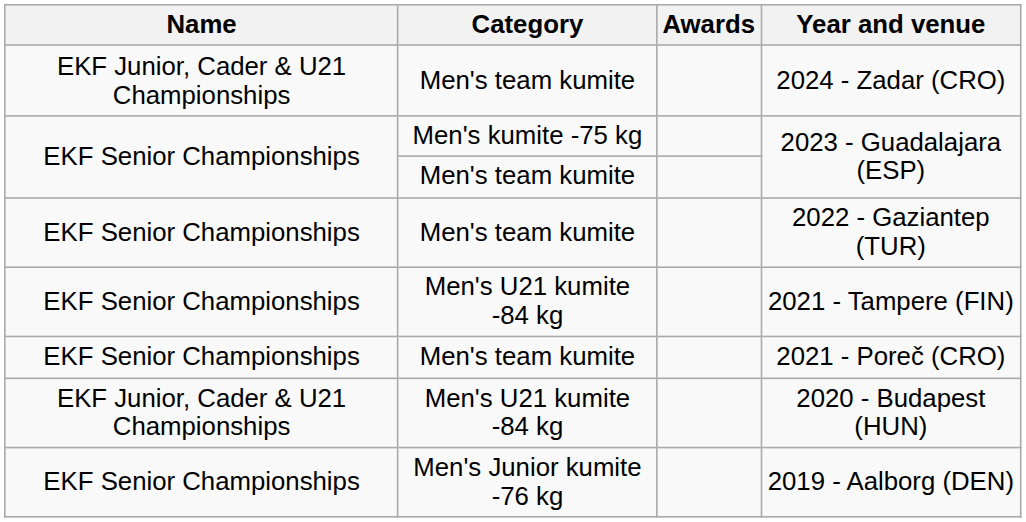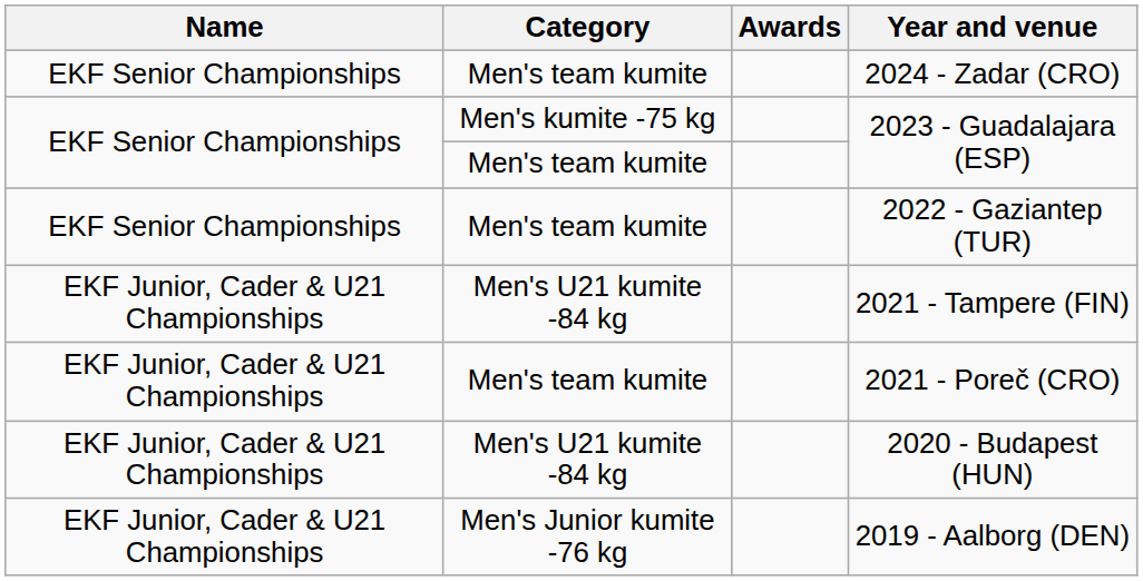 <table class="wikitable sortable" width=50% style="font-size:100%; text-align:center;">
 <tr>
 <th>Name</th>
 <th>Category</th>
 <th>Awards</th>
 <th>Year and venue</th>
 </tr>
 <tr>
-<td>EKF Junior, Cader & U21 Championships</td>
+<td>EKF Senior Championships</td>
 <td>Men's team kumite</td>
 <td></td>
 <td>2024 - Zadar (CRO)</td>
 </tr>
 <tr>
 <td rowspan="2">EKF Senior Championships</td>
 <td>Men's kumite -75 kg</td>
 <td></td>
 <td rowspan="2">2023 - Guadalajara (ESP)</td>
 </tr>
 <tr>
 <td>Men's team kumite</td>
 <td></td>
 </tr>
 <tr>
 <td>EKF Senior Championships</td>
 <td>Men's team kumite</td>
 <td></td>
 <td>2022 - Gaziantep (TUR)</td>
 </tr>
 <tr>
-<td>EKF Senior Championships</td>
+<td>EKF Junior, Cader & U21 Championships</td>
 <td>Men's U21 kumite -84 kg</td>
 <td></td>
 <td>2021 - Tampere (FIN)</td>
 </tr>
 <tr>
-<td>EKF Senior Championships</td>
+<td>EKF Junior, Cader & U21 Championships</td>
 <td>Men's team kumite</td>
 <td></td>
 <td>2021 - Poreč (CRO)</td>
 </tr>
 <tr>
 <td>EKF Junior, Cader & U21 Championships</td>
 <td>Men's U21 kumite -84 kg</td>
 <td></td>
 <td>2020 - Budapest (HUN)</td>
 </tr>
 <tr>
-<td>EKF Senior Championships</td>
+<td>EKF Junior, Cader & U21 Championships</td>
 <td>Men's Junior kumite -76 kg</td>
 <td></td>
 <td>2019 - Aalborg (DEN)</td>
 </tr>
 </table>
